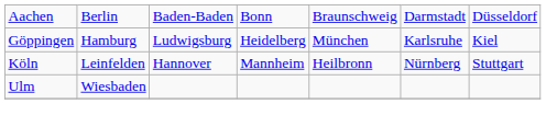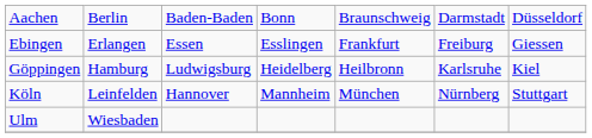 <table class="wikitable">
 <tr>
 <td><a href='#'>Aachen</a></td>
 <td><a href='#'>Berlin</a></td>
 <td><a href='#'>Baden-Baden</a></td>
 <td><a href='#'>Bonn</a></td>
 <td><a href='#'>Braunschweig</a></td>
 <td><a href='#'>Darmstadt</a></td>
 <td><a href='#'>Düsseldorf</a></td>
 </tr>
 <tr>
+<td><a href='#'>Ebingen</a></td>
+<td><a href='#'>Erlangen</a></td>
+<td><a href='#'>Essen</a></td>
+<td><a href='#'>Esslingen</a></td>
+<td><a href='#'>Frankfurt</a></td>
+<td><a href='#'>Freiburg</a></td>
+<td><a href='#'>Giessen</a></td>
+</tr>
+<tr>
 <td><a href='#'>Göppingen</a></td>
 <td><a href='#'>Hamburg</a></td>
 <td><a href='#'>Ludwigsburg</a></td>
 <td><a href='#'>Heidelberg</a></td>
-<td><a href='#'>München</a></td>
+<td><a href='#'>Heilbronn</a></td>
 <td><a href='#'>Karlsruhe</a></td>
 <td><a href='#'>Kiel</a></td>
 </tr>
 <tr>
 <td><a href='#'>Köln</a></td>
 <td><a href='#'>Leinfelden</a></td>
 <td><a href='#'>Hannover</a></td>
 <td><a href='#'>Mannheim</a></td>
-<td><a href='#'>Heilbronn</a></td>
+<td><a href='#'>München</a></td>
 <td><a href='#'>Nürnberg</a></td>
 <td><a href='#'>Stuttgart</a></td>
 </tr>
 <tr>
 <td><a href='#'>Ulm</a></td>
 <td><a href='#'>Wiesbaden</a></td>
 <td></td>
 <td></td>
 <td></td>
 <td></td>
 <td></td>
 </tr>
 <tr>
 </tr>
 </table>
